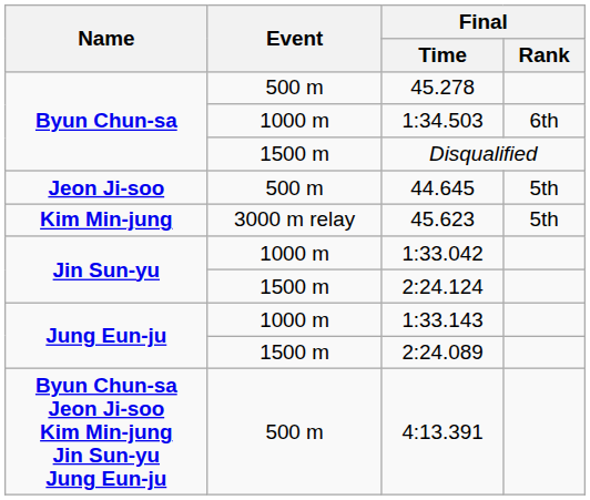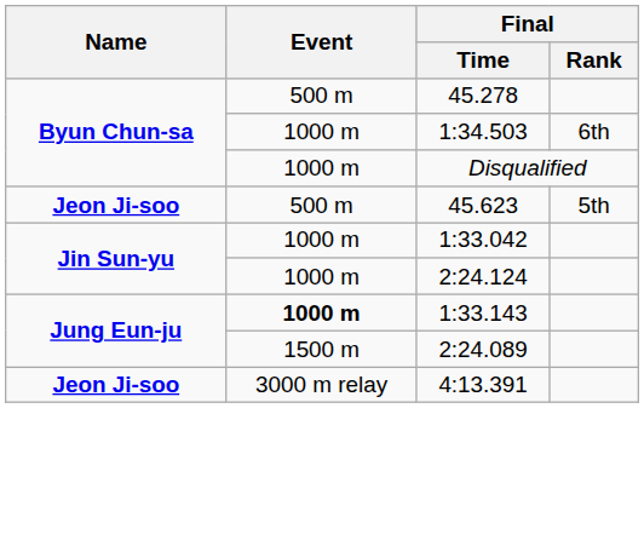 <table class="wikitable" style="font-size:90%; text-align:center; width:400px">
 <tr>
 <th rowspan=2>Name</th>
 <th rowspan=2>Event</th>
 <th colspan=2>Final</th>
 </tr>
 <tr>
 <th>Time</th>
 <th>Rank</th>
 </tr>
 <tr>
 <td rowspan=3><strong><a href='#'>Byun Chun-sa</a></strong></td>
 <td>500 m</td>
 <td>45.278</td>
 <td></td>
 </tr>
 <tr>
 <td>1000 m</td>
 <td>1:34.503</td>
 <td>6th</td>
 </tr>
 <tr>
-<td>1500 m</td>
+<td>1000 m</td>
 <td colspan=2><em>Disqualified</em></td>
 </tr>
 <tr>
 <td><strong><a href='#'>Jeon Ji-soo</a></strong></td>
 <td>500 m</td>
-<td>44.645</td>
-<td>5th</td>
-</tr>
-<tr>
-<td><strong><a href='#'>Kim Min-jung</a></strong></td>
-<td>3000 m relay</td>
 <td>45.623</td>
 <td>5th</td>
 </tr>
 <tr>
 <td rowspan=2><strong><a href='#'>Jin Sun-yu</a></strong></td>
 <td>1000 m</td>
 <td>1:33.042</td>
 <td></td>
 </tr>
 <tr>
-<td>1500 m</td>
+<td>1000 m</td>
 <td>2:24.124</td>
 <td></td>
 </tr>
 <tr>
 <td rowspan=2><strong><a href='#'>Jung Eun-ju</a></strong></td>
-<td>1000 m</td>
+<td><strong>1000 m</strong></td>
 <td>1:33.143</td>
 <td></td>
 </tr>
 <tr>
 <td>1500 m</td>
 <td>2:24.089</td>
 <td></td>
 </tr>
 <tr>
-<td><strong><a href='#'>Byun Chun-sa</a> <br> <a href='#'>Jeon Ji-soo</a> <br> <a href='#'>Kim Min-jung</a> <br> <a href='#'>Jin Sun-yu</a> <br> <a href='#'>Jung Eun-ju</a></strong></td>
-<td>500 m</td>
+<td><strong><a href='#'>Jeon Ji-soo</a></strong></td>
+<td>3000 m relay</td>
 <td>4:13.391</td>
 <td></td>
 </tr>
 </table>
